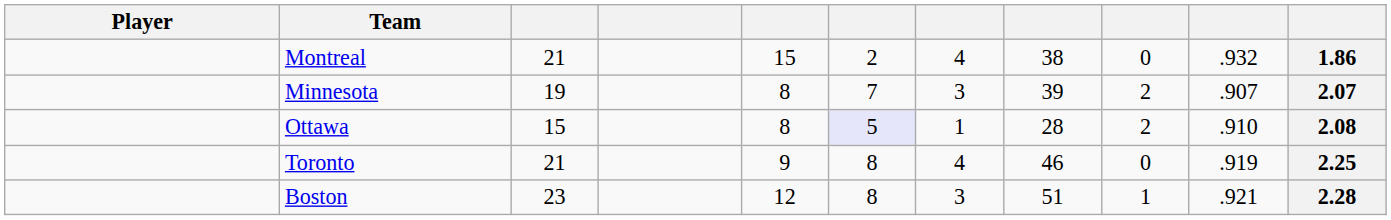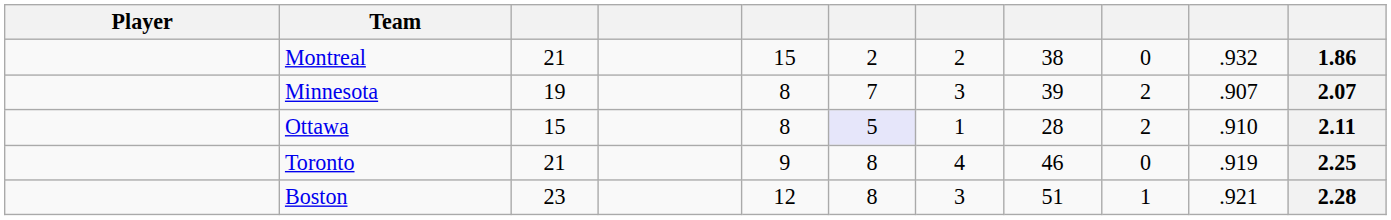 <table class="wikitable sortable" style="text-align: center">
 <tr>
 <th style="width: 12em;">Player</th>
 <th style="width: 10em;">Team</th>
 <th style="width: 3.5em;"></th>
 <th style="width: 6em;"></th>
 <th style="width: 3.5em;"></th>
 <th style="width: 3.5em;"></th>
 <th style="width: 3.5em;"></th>
 <th style="width: 4em;"></th>
 <th style="width: 3.5em;"></th>
 <th style="width: 4em;"></th>
 <th style="width: 4em;"></th>
 </tr>
 <tr>
 <td style="text-align:left;"></td>
 <td style="text-align:left;"><a href='#'>Montreal</a></td>
 <td>21</td>
 <td></td>
 <td>15</td>
 <td>2</td>
-<td>4</td>
+<td>2</td>
 <td>38</td>
 <td>0</td>
 <td>.932</td>
 <th>1.86</th>
 </tr>
 <tr>
 <td style="text-align:left;"></td>
 <td style="text-align:left;"><a href='#'>Minnesota</a></td>
 <td>19</td>
 <td></td>
 <td>8</td>
 <td>7</td>
 <td>3</td>
 <td>39</td>
 <td>2</td>
 <td>.907</td>
 <th>2.07</th>
 </tr>
 <tr>
 <td style="text-align:left;"></td>
 <td style="text-align:left;"><a href='#'>Ottawa</a></td>
 <td>15</td>
 <td></td>
 <td>8</td>
 <td style="background: lavender;">5</td>
 <td>1</td>
 <td>28</td>
 <td>2</td>
 <td>.910</td>
-<th>2.08</th>
+<th>2.11</th>
 </tr>
 <tr>
 <td style="text-align:left;"></td>
 <td style="text-align:left;"><a href='#'>Toronto</a></td>
 <td>21</td>
 <td></td>
 <td>9</td>
 <td>8</td>
 <td>4</td>
 <td>46</td>
 <td>0</td>
 <td>.919</td>
 <th>2.25</th>
 </tr>
 <tr>
 <td style="text-align:left;"></td>
 <td style="text-align:left;"><a href='#'>Boston</a></td>
 <td>23</td>
 <td></td>
 <td>12</td>
 <td>8</td>
 <td>3</td>
 <td>51</td>
 <td>1</td>
 <td>.921</td>
 <th>2.28<br></th>
 </tr>
 </table>
